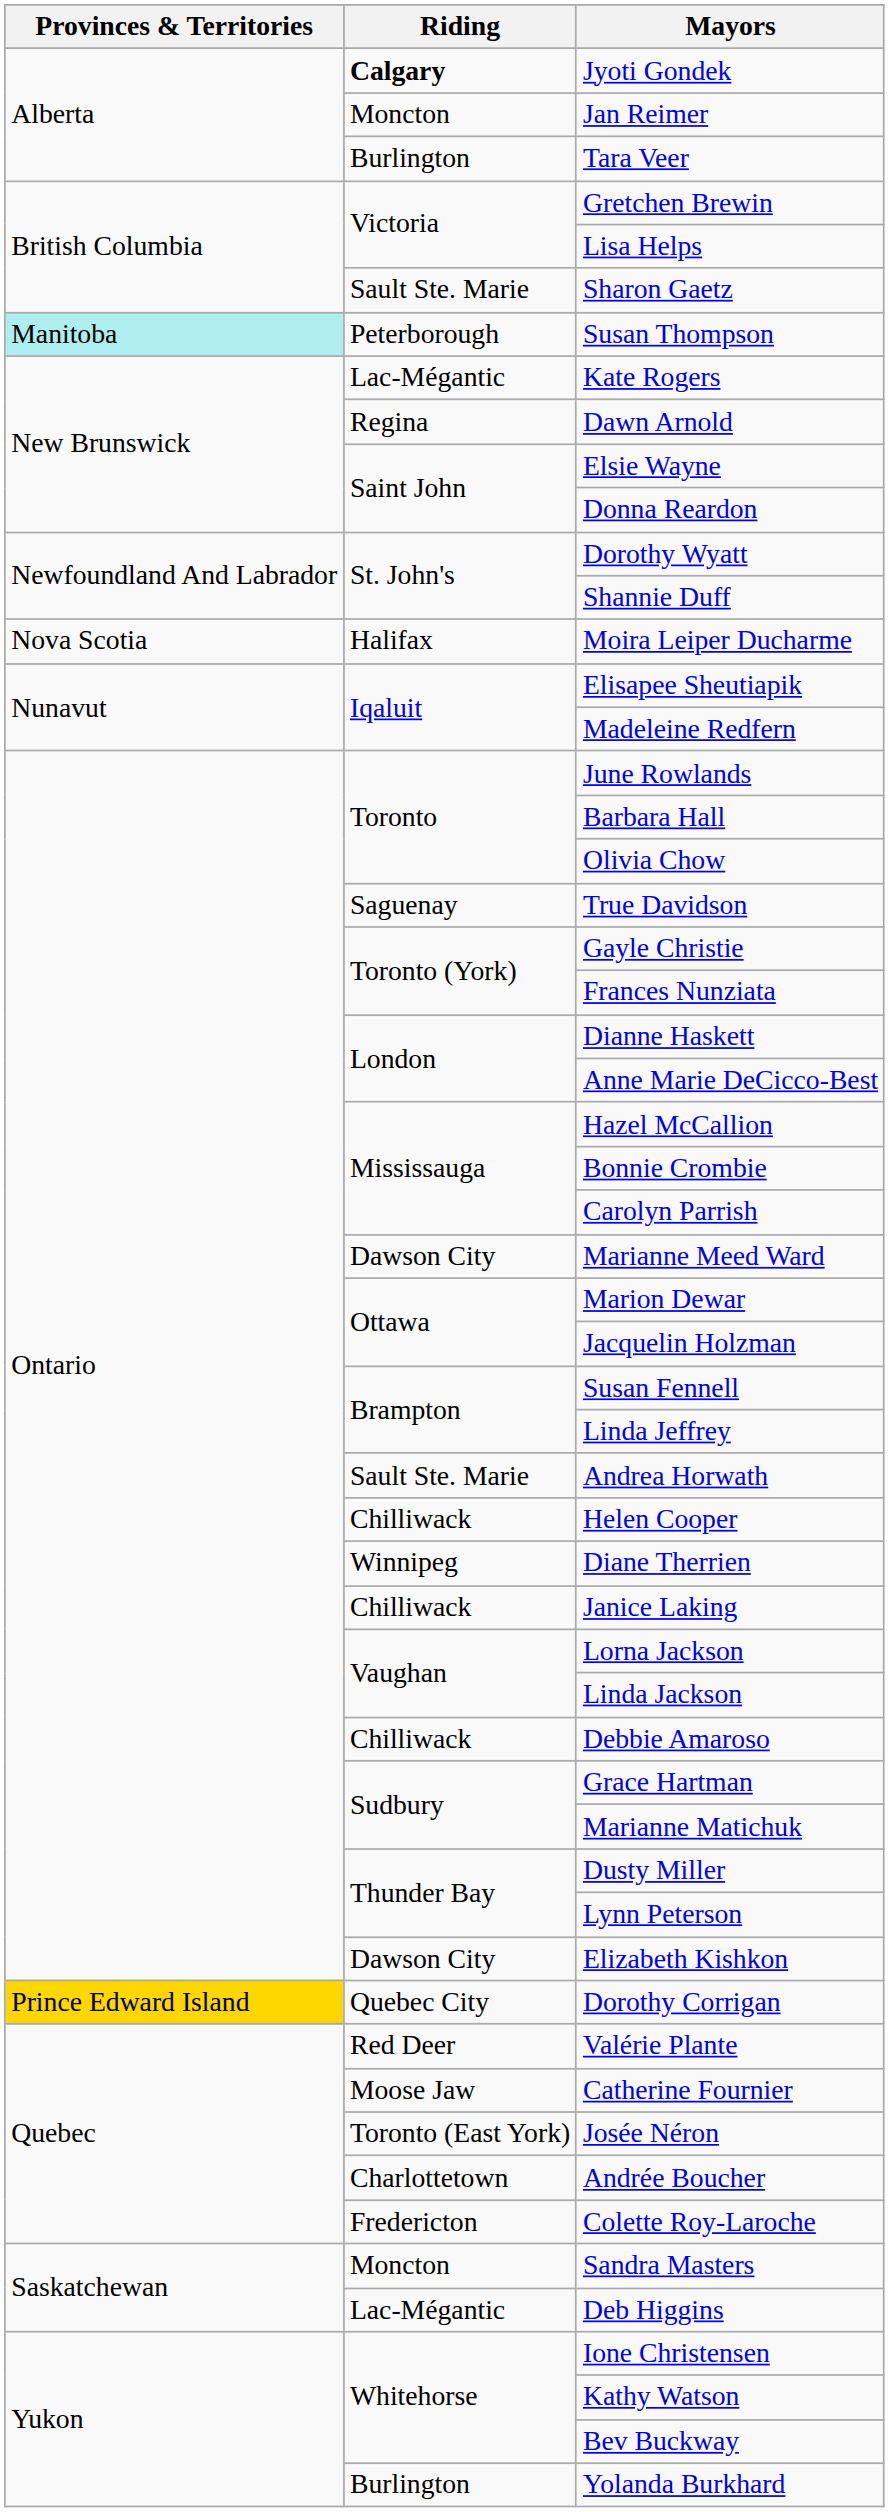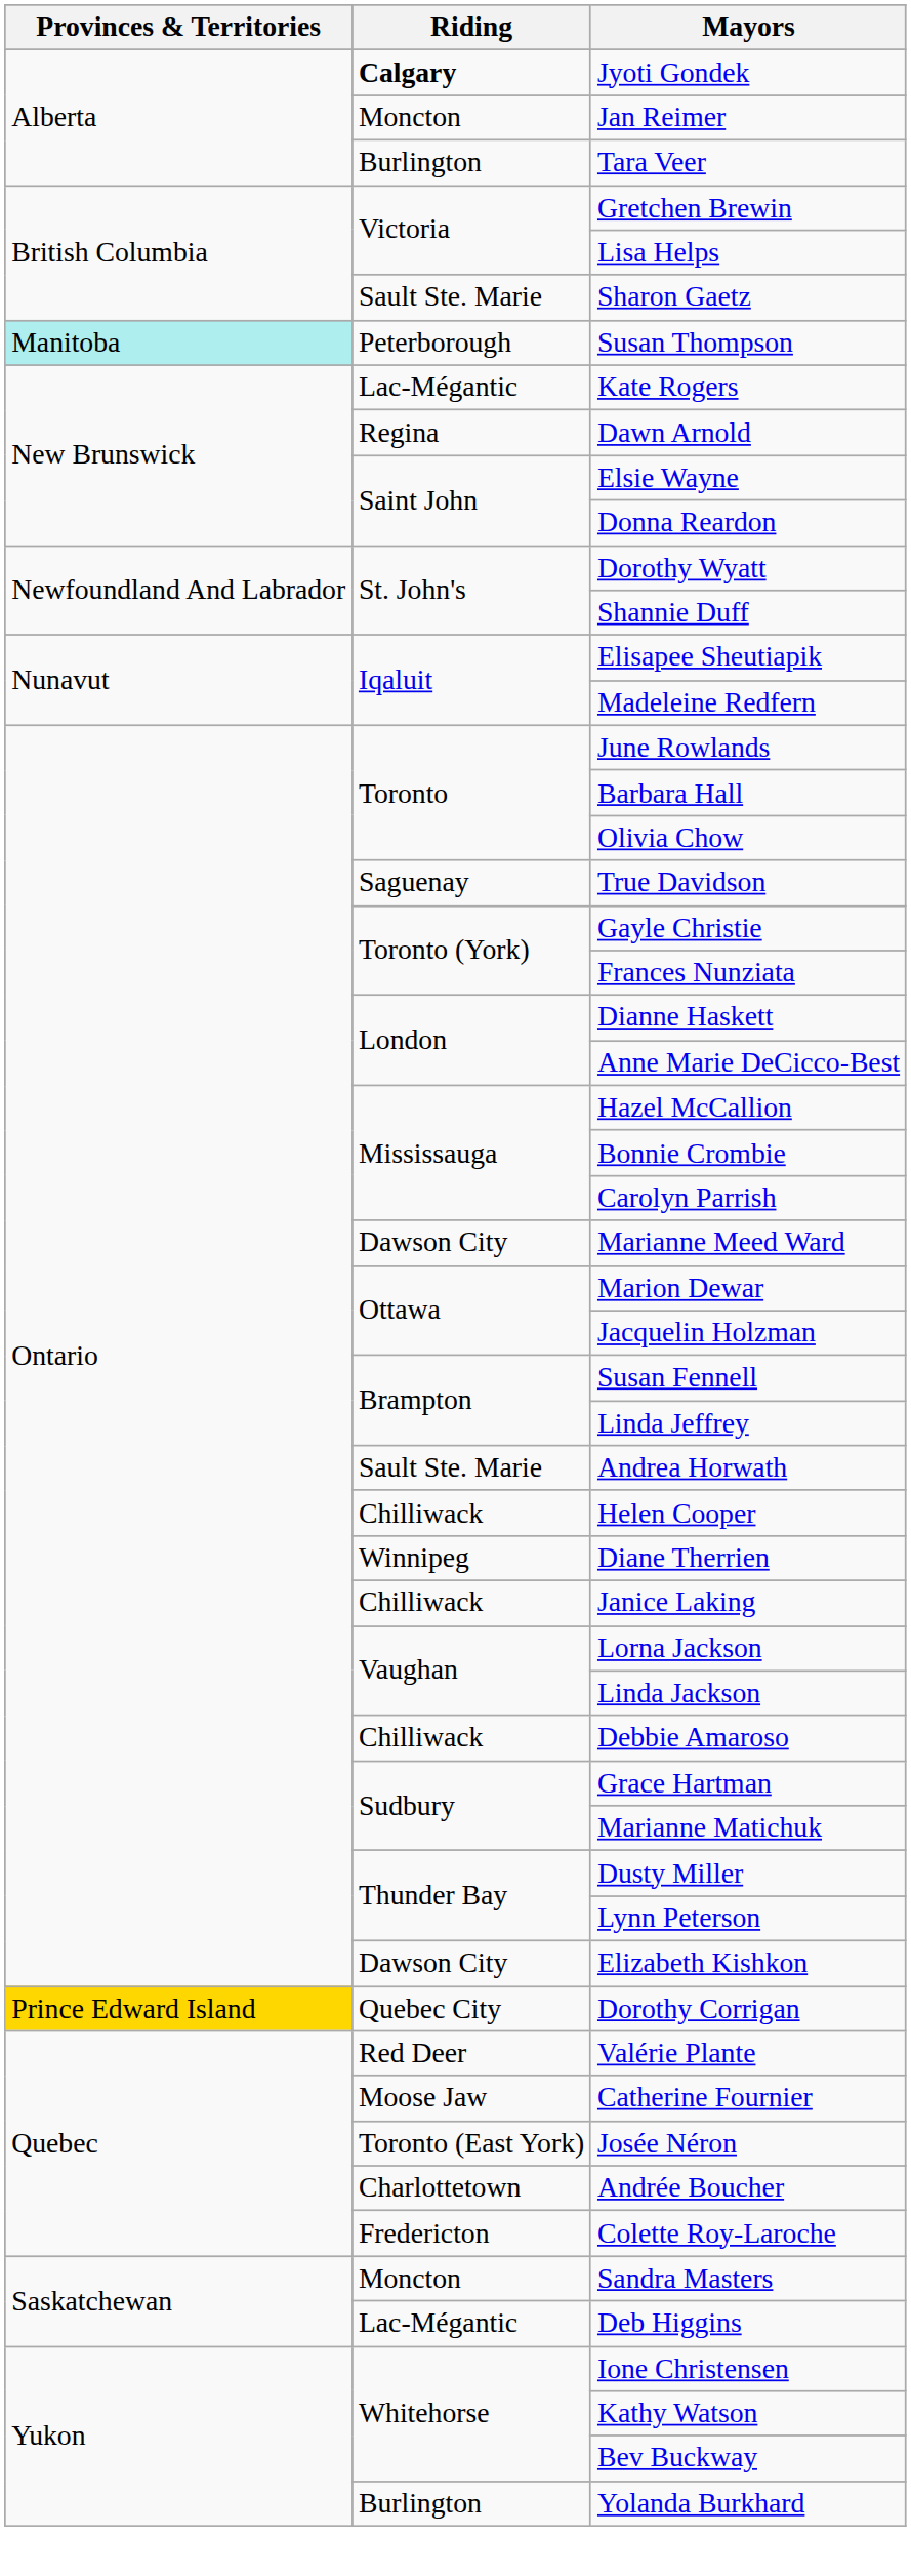 <table class="wikitable">
 <tr>
 <th>Provinces & Territories</th>
 <th>Riding</th>
 <th>Mayors</th>
 </tr>
 <tr>
 <td rowspan="3">Alberta</td>
 <td><strong>Calgary</strong></td>
 <td><a href='#'>Jyoti Gondek</a></td>
 </tr>
 <tr>
 <td>Moncton</td>
 <td><a href='#'>Jan Reimer</a></td>
 </tr>
 <tr>
 <td>Burlington</td>
 <td><a href='#'>Tara Veer</a></td>
 </tr>
 <tr>
 <td rowspan="3">British Columbia</td>
 <td rowspan="2">Victoria</td>
 <td><a href='#'>Gretchen Brewin</a></td>
 </tr>
 <tr>
 <td><a href='#'>Lisa Helps</a></td>
 </tr>
 <tr>
 <td>Sault Ste. Marie</td>
 <td><a href='#'>Sharon Gaetz</a></td>
 </tr>
 <tr>
 <td style="background: paleturquoise;">Manitoba</td>
 <td>Peterborough</td>
 <td><a href='#'>Susan Thompson</a></td>
 </tr>
 <tr>
 <td rowspan="4">New Brunswick</td>
 <td>Lac-Mégantic</td>
 <td><a href='#'>Kate Rogers</a></td>
 </tr>
 <tr>
 <td>Regina</td>
 <td><a href='#'>Dawn Arnold</a></td>
 </tr>
 <tr>
 <td rowspan="2">Saint John</td>
 <td><a href='#'>Elsie Wayne</a></td>
 </tr>
 <tr>
 <td><a href='#'>Donna Reardon</a></td>
 </tr>
 <tr>
 <td rowspan="2">Newfoundland And Labrador</td>
 <td rowspan="2">St. John's</td>
 <td><a href='#'>Dorothy Wyatt</a></td>
 </tr>
 <tr>
 <td><a href='#'>Shannie Duff</a></td>
-</tr>
-<tr>
-<td>Nova Scotia</td>
-<td>Halifax</td>
-<td><a href='#'>Moira Leiper Ducharme</a></td>
 </tr>
 <tr>
 <td rowspan="2">Nunavut</td>
 <td rowspan="2"><a href='#'>Iqaluit</a></td>
 <td><a href='#'>Elisapee Sheutiapik</a></td>
 </tr>
 <tr>
 <td><a href='#'>Madeleine Redfern</a></td>
 </tr>
 <tr>
 <td rowspan="28">Ontario</td>
 <td rowspan="3">Toronto</td>
 <td><a href='#'>June Rowlands</a></td>
 </tr>
 <tr>
 <td><a href='#'>Barbara Hall</a></td>
 </tr>
 <tr>
 <td><a href='#'>Olivia Chow</a></td>
 </tr>
 <tr>
 <td>Saguenay</td>
 <td><a href='#'>True Davidson</a></td>
 </tr>
 <tr>
 <td rowspan="2">Toronto (York)</td>
 <td><a href='#'>Gayle Christie</a></td>
 </tr>
 <tr>
 <td><a href='#'>Frances Nunziata</a></td>
 </tr>
 <tr>
 <td rowspan="2">London</td>
 <td><a href='#'>Dianne Haskett</a></td>
 </tr>
 <tr>
 <td><a href='#'>Anne Marie DeCicco-Best</a></td>
 </tr>
 <tr>
 <td rowspan="3">Mississauga</td>
 <td><a href='#'>Hazel McCallion</a></td>
 </tr>
 <tr>
 <td><a href='#'>Bonnie Crombie</a></td>
 </tr>
 <tr>
 <td><a href='#'>Carolyn Parrish</a></td>
 </tr>
 <tr>
 <td>Dawson City</td>
 <td><a href='#'>Marianne Meed Ward</a></td>
 </tr>
 <tr>
 <td rowspan="2">Ottawa</td>
 <td><a href='#'>Marion Dewar</a></td>
 </tr>
 <tr>
 <td><a href='#'>Jacquelin Holzman</a></td>
 </tr>
 <tr>
 <td rowspan="2">Brampton</td>
 <td><a href='#'>Susan Fennell</a></td>
 </tr>
 <tr>
 <td><a href='#'>Linda Jeffrey</a></td>
 </tr>
 <tr>
 <td>Sault Ste. Marie</td>
 <td><a href='#'>Andrea Horwath</a></td>
 </tr>
 <tr>
 <td>Chilliwack</td>
 <td><a href='#'>Helen Cooper</a></td>
 </tr>
 <tr>
 <td>Winnipeg</td>
 <td><a href='#'>Diane Therrien</a></td>
 </tr>
 <tr>
 <td>Chilliwack</td>
 <td><a href='#'>Janice Laking</a></td>
 </tr>
 <tr>
 <td rowspan="2">Vaughan</td>
 <td><a href='#'>Lorna Jackson</a></td>
 </tr>
 <tr>
 <td><a href='#'>Linda Jackson</a></td>
 </tr>
 <tr>
 <td>Chilliwack</td>
 <td><a href='#'>Debbie Amaroso</a></td>
 </tr>
 <tr>
 <td rowspan="2">Sudbury</td>
 <td><a href='#'>Grace Hartman</a></td>
 </tr>
 <tr>
 <td><a href='#'>Marianne Matichuk</a></td>
 </tr>
 <tr>
 <td rowspan="2">Thunder Bay</td>
 <td><a href='#'>Dusty Miller</a></td>
 </tr>
 <tr>
 <td><a href='#'>Lynn Peterson</a></td>
 </tr>
 <tr>
 <td>Dawson City</td>
 <td><a href='#'>Elizabeth Kishkon</a></td>
 </tr>
 <tr>
 <td style="background: gold;">Prince Edward Island</td>
 <td>Quebec City</td>
 <td><a href='#'>Dorothy Corrigan</a></td>
 </tr>
 <tr>
 <td rowspan="5">Quebec</td>
 <td>Red Deer</td>
 <td><a href='#'>Valérie Plante</a></td>
 </tr>
 <tr>
 <td>Moose Jaw</td>
 <td><a href='#'>Catherine Fournier</a></td>
 </tr>
 <tr>
 <td>Toronto (East York)</td>
 <td><a href='#'>Josée Néron</a></td>
 </tr>
 <tr>
 <td>Charlottetown</td>
 <td><a href='#'>Andrée Boucher</a></td>
 </tr>
 <tr>
 <td>Fredericton</td>
 <td><a href='#'>Colette Roy-Laroche</a></td>
 </tr>
 <tr>
 <td rowspan="2">Saskatchewan</td>
 <td>Moncton</td>
 <td><a href='#'>Sandra Masters</a></td>
 </tr>
 <tr>
 <td>Lac-Mégantic</td>
 <td><a href='#'>Deb Higgins</a></td>
 </tr>
 <tr>
 <td rowspan="4">Yukon</td>
 <td rowspan="3">Whitehorse</td>
 <td><a href='#'>Ione Christensen</a></td>
 </tr>
 <tr>
 <td><a href='#'>Kathy Watson</a></td>
 </tr>
 <tr>
 <td><a href='#'>Bev Buckway</a></td>
 </tr>
 <tr>
 <td>Burlington</td>
 <td><a href='#'>Yolanda Burkhard</a></td>
 </tr>
 </table>
